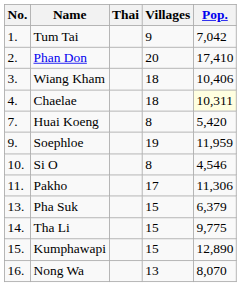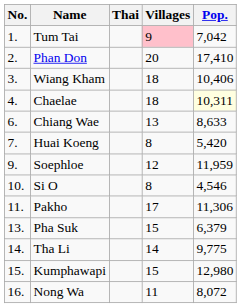 <table class="wikitable sortable">
 <tr>
 <th>No.</th>
 <th>Name</th>
 <th>Thai</th>
 <th>Villages</th>
 <th><a href='#'>Pop.</a></th>
 </tr>
 <tr>
 <td>1.</td>
 <td>Tum Tai</td>
 <td></td>
-<td>9</td>
+<td style="background: pink;">9</td>
 <td>7,042</td>
 </tr>
 <tr>
 <td>2.</td>
 <td><a href='#'>Phan Don</a></td>
 <td></td>
 <td>20</td>
 <td>17,410</td>
 </tr>
 <tr>
 <td>3.</td>
 <td>Wiang Kham</td>
 <td></td>
 <td>18</td>
 <td>10,406</td>
 </tr>
 <tr>
 <td>4.</td>
 <td>Chaelae</td>
 <td></td>
 <td>18</td>
 <td style="background: lightyellow;">10,311</td>
 </tr>
 <tr>
+<td>6.</td>
+<td>Chiang Wae</td>
+<td></td>
+<td>13</td>
+<td>8,633</td>
+</tr>
+<tr>
 <td>7.</td>
 <td>Huai Koeng</td>
 <td></td>
 <td>8</td>
 <td>5,420</td>
 </tr>
 <tr>
 <td>9.</td>
 <td>Soephloe</td>
 <td></td>
-<td>19</td>
+<td>12</td>
 <td>11,959</td>
 </tr>
 <tr>
 <td>10.</td>
 <td>Si O</td>
 <td></td>
 <td>8</td>
 <td>4,546</td>
 </tr>
 <tr>
 <td>11.</td>
 <td>Pakho</td>
 <td></td>
 <td>17</td>
 <td>11,306</td>
 </tr>
 <tr>
 <td>13.</td>
 <td>Pha Suk</td>
 <td></td>
 <td>15</td>
 <td>6,379</td>
 </tr>
 <tr>
 <td>14.</td>
 <td>Tha Li</td>
 <td></td>
-<td>15</td>
+<td>14</td>
 <td>9,775</td>
 </tr>
 <tr>
 <td>15.</td>
 <td>Kumphawapi</td>
 <td></td>
 <td>15</td>
-<td>12,890</td>
+<td>12,980</td>
 </tr>
 <tr>
 <td>16.</td>
 <td>Nong Wa</td>
 <td></td>
-<td>13</td>
-<td>8,070</td>
+<td>11</td>
+<td>8,072</td>
 </tr>
 </table>
